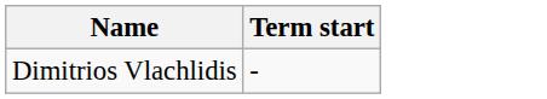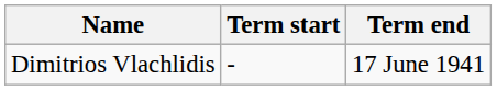 <table class="wikitable">
 <tr>
 <th>Name</th>
 <th><strong>Term start</strong></th>
+<th><strong>Term end</strong></th>
 </tr>
 <tr>
 <td>Dimitrios Vlachlidis</td>
 <td>-</td>
+<td>17 June 1941</td>
 </tr>
 </table>
